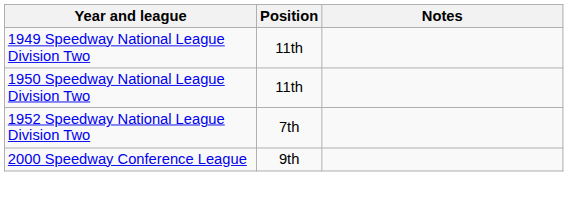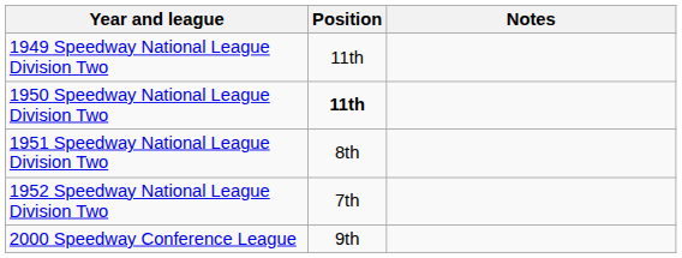 <table class="wikitable">
 <tr>
 <th width=350>Year and league</th>
 <th width=50>Position</th>
 <th width=350>Notes</th>
 </tr>
 <tr align=center>
 <td align="left"><a href='#'>1949 Speedway National League Division Two</a></td>
 <td>11th</td>
 <td></td>
 </tr>
 <tr align=center>
 <td align="left"><a href='#'>1950 Speedway National League Division Two</a></td>
-<td>11th</td>
+<td><strong>11th</strong></td>
+<td></td>
+</tr>
+<tr align=center>
+<td align="left"><a href='#'>1951 Speedway National League Division Two</a></td>
+<td>8th</td>
 <td></td>
 </tr>
 <tr align=center>
 <td align="left"><a href='#'>1952 Speedway National League Division Two</a></td>
 <td>7th</td>
 <td></td>
 </tr>
 <tr align=center>
 <td align="left"><a href='#'>2000 Speedway Conference League</a></td>
 <td>9th</td>
 <td></td>
 </tr>
 </table>
